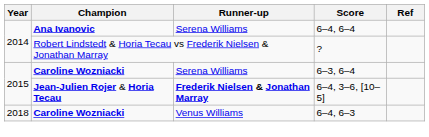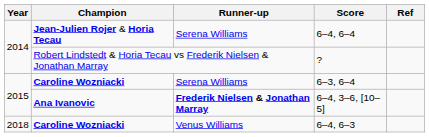 <table class="wikitable" style="font-size:90%">
 <tr>
 <th>Year</th>
 <th width="260">Champion</th>
 <th width="260">Runner-up</th>
 <th width="125">Score</th>
 <th width="60">Ref</th>
 </tr>
 <tr>
 <td rowspan=2>2014</td>
-<td> <strong><a href='#'>Ana Ivanovic</a></strong></td>
+<td> <strong><a href='#'>Jean-Julien Rojer</a></strong> &  <strong><a href='#'>Horia Tecau</a></strong></td>
 <td> <a href='#'>Serena Williams</a></td>
 <td>6–4, 6–4</td>
 <td></td>
 </tr>
 <tr>
 <td colspan=2> <a href='#'>Robert Lindstedt</a> &  <a href='#'>Horia Tecau</a> vs  <a href='#'>Frederik Nielsen</a> &  <a href='#'>Jonathan Marray</a></td>
 <td>?</td>
 <td></td>
 </tr>
 <tr>
 <td rowspan=2>2015</td>
 <td> <strong><a href='#'>Caroline Wozniacki</a></strong></td>
 <td> <a href='#'>Serena Williams</a></td>
 <td>6–3, 6–4</td>
 <td></td>
 </tr>
 <tr>
-<td> <strong><a href='#'>Jean-Julien Rojer</a></strong> &  <strong><a href='#'>Horia Tecau</a></strong></td>
+<td> <strong><a href='#'>Ana Ivanovic</a></strong></td>
 <td><strong> <a href='#'>Frederik Nielsen</a> &  <a href='#'>Jonathan Marray</a></strong></td>
 <td>6–4, 3–6, [10–5]</td>
 <td></td>
 </tr>
 <tr>
 <td rowspan=2>2018</td>
 <td> <strong><a href='#'>Caroline Wozniacki</a></strong></td>
 <td> <a href='#'>Venus Williams</a></td>
 <td>6–4, 6–3</td>
 <td></td>
 </tr>
 </table>
